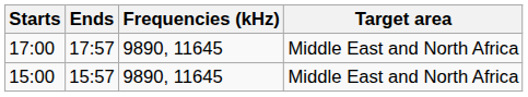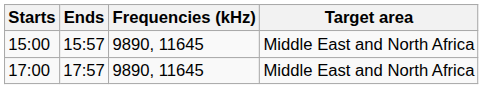 <table class="wikitable sortable">
 <tr>
 <th>Starts</th>
 <th>Ends</th>
 <th>Frequencies (kHz)</th>
 <th>Target area</th>
 </tr>
 <tr>
+<td>15:00</td>
+<td>15:57</td>
+<td>9890, 11645</td>
+<td>Middle East and North Africa</td>
+</tr>
+<tr>
 <td>17:00</td>
 <td>17:57</td>
 <td>9890, 11645</td>
 <td>Middle East and North Africa</td>
 </tr>
-<tr>
-<td>15:00</td>
-<td>15:57</td>
-<td>9890, 11645</td>
-<td>Middle East and North Africa</td>
-</tr>
 </table>
